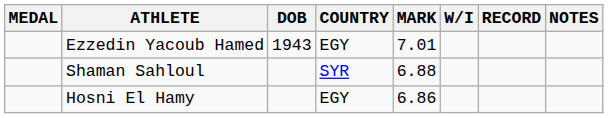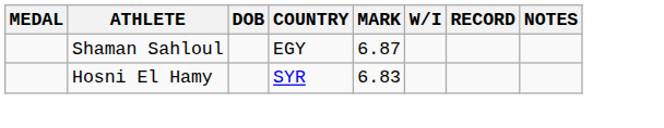 <table class="wikitable">
 <tr>
 <th>MEDAL</th>
 <th>ATHLETE</th>
 <th>DOB</th>
 <th>COUNTRY</th>
 <th>MARK</th>
 <th>W/I</th>
 <th>RECORD</th>
 <th>NOTES</th>
 </tr>
 <tr>
 <td></td>
-<td>Ezzedin Yacoub Hamed</td>
-<td>1943</td>
-<td>EGY</td>
-<td>7.01</td>
-<td></td>
-<td></td>
-<td></td>
-</tr>
-<tr>
-<td></td>
 <td>Shaman Sahloul</td>
 <td></td>
-<td><a href='#'>SYR</a></td>
-<td>6.88</td>
+<td>EGY</td>
+<td>6.87</td>
 <td></td>
 <td></td>
 <td></td>
 </tr>
 <tr>
 <td></td>
 <td>Hosni El Hamy</td>
 <td></td>
-<td>EGY</td>
-<td>6.86</td>
+<td><a href='#'>SYR</a></td>
+<td>6.83</td>
 <td></td>
 <td></td>
 <td></td>
 </tr>
 </table>
